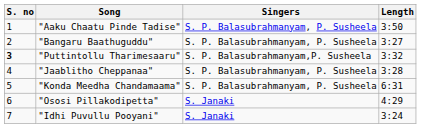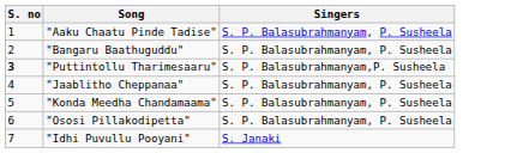 <table class="wikitable">
 <tr>
 <th>S. no</th>
 <th>Song</th>
 <th>Singers</th>
-<th>Length</th>
 </tr>
 <tr>
 <td>1</td>
 <td>"Aaku Chaatu Pinde Tadise"</td>
 <td><a href='#'>S. P. Balasubrahmanyam</a>, <a href='#'>P. Susheela</a></td>
-<td>3:50</td>
 </tr>
 <tr>
 <td>2</td>
 <td>"Bangaru Baathuguddu"</td>
 <td>S. P. Balasubrahmanyam, P. Susheela</td>
-<td>3:27</td>
 </tr>
 <tr>
 <td><strong>3</strong></td>
 <td>"Puttintollu Tharimesaaru"</td>
 <td>S. P. Balasubrahmanyam,P. Susheela</td>
-<td>3:32</td>
 </tr>
 <tr>
 <td>4</td>
 <td>"Jaablitho Cheppanaa"</td>
 <td>S. P. Balasubrahmanyam, P. Susheela</td>
-<td>3:28</td>
 </tr>
 <tr>
 <td>5</td>
 <td>"Konda Meedha Chandamaama"</td>
 <td>S. P. Balasubrahmanyam, P. Susheela</td>
-<td>6:31</td>
 </tr>
 <tr>
 <td>6</td>
 <td>"Ososi Pillakodipetta"</td>
-<td><a href='#'>S. Janaki</a></td>
-<td>4:29</td>
+<td>S. P. Balasubrahmanyam, P. Susheela</td>
 </tr>
 <tr>
 <td>7</td>
 <td>"Idhi Puvullu Pooyani"</td>
 <td><a href='#'>S. Janaki</a></td>
-<td>3:24</td>
 </tr>
 </table>
